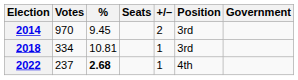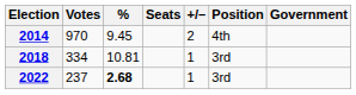 <table class=wikitable style="text-align: left;">
 <tr>
 <th>Election</th>
 <th>Votes</th>
 <th>%</th>
 <th>Seats</th>
 <th>+/–</th>
 <th>Position</th>
 <th>Government</th>
 </tr>
 <tr>
 <th><a href='#'>2014</a></th>
 <td>970</td>
 <td>9.45</td>
 <td></td>
 <td> 2</td>
-<td> 3rd</td>
+<td> 4th</td>
 <td></td>
 </tr>
 <tr>
 <th><a href='#'>2018</a></th>
 <td>334</td>
 <td>10.81</td>
 <td></td>
 <td> 1</td>
 <td> 3rd</td>
 <td></td>
 </tr>
 <tr>
 <th><a href='#'>2022</a></th>
 <td>237</td>
 <td><strong>2.68</strong></td>
 <td></td>
 <td> 1</td>
-<td> 4th</td>
+<td> 3rd</td>
 <td></td>
 </tr>
 </table>
